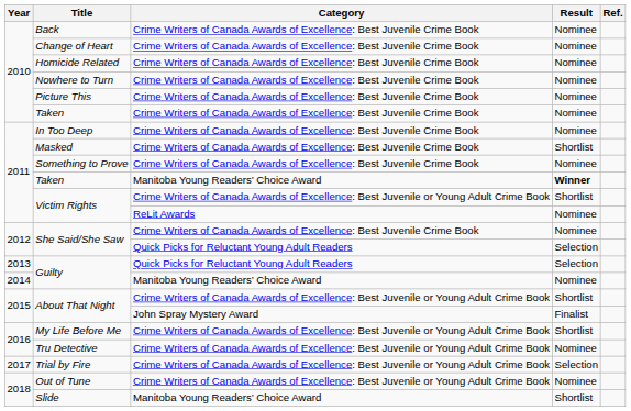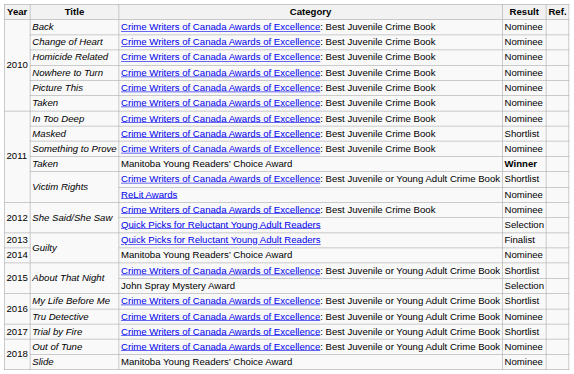 <table class="wikitable sortable mw-collapsible">
 <tr>
 <th>Year</th>
 <th>Title</th>
 <th>Category</th>
 <th>Result</th>
 <th>Ref.</th>
 </tr>
 <tr>
 <td rowspan="6">2010</td>
 <td><em>Back</em></td>
 <td><a href='#'>Crime Writers of Canada Awards of Excellence</a>: Best Juvenile Crime Book</td>
 <td>Nominee</td>
 <td></td>
 </tr>
 <tr>
 <td><em>Change of Heart</em></td>
 <td><a href='#'>Crime Writers of Canada Awards of Excellence</a>: Best Juvenile Crime Book</td>
 <td>Nominee</td>
 <td></td>
 </tr>
 <tr>
 <td><em>Homicide Related</em></td>
 <td><a href='#'>Crime Writers of Canada Awards of Excellence</a>: Best Juvenile Crime Book</td>
 <td>Nominee</td>
 <td></td>
 </tr>
 <tr>
 <td><em>Nowhere to Turn</em></td>
 <td><a href='#'>Crime Writers of Canada Awards of Excellence</a>: Best Juvenile Crime Book</td>
 <td>Nominee</td>
 <td></td>
 </tr>
 <tr>
 <td><em>Picture This</em></td>
 <td><a href='#'>Crime Writers of Canada Awards of Excellence</a>: Best Juvenile Crime Book</td>
 <td>Nominee</td>
 <td></td>
 </tr>
 <tr>
 <td><em>Taken</em></td>
 <td><a href='#'>Crime Writers of Canada Awards of Excellence</a>: Best Juvenile Crime Book</td>
 <td>Nominee</td>
 <td></td>
 </tr>
 <tr>
 <td rowspan="6">2011</td>
 <td><em>In Too Deep</em></td>
 <td><a href='#'>Crime Writers of Canada Awards of Excellence</a>: Best Juvenile Crime Book</td>
 <td>Nominee</td>
 <td></td>
 </tr>
 <tr>
 <td><em>Masked</em></td>
 <td><a href='#'>Crime Writers of Canada Awards of Excellence</a>: Best Juvenile Crime Book</td>
 <td>Shortlist</td>
 <td></td>
 </tr>
 <tr>
 <td><em>Something to Prove</em></td>
 <td><a href='#'>Crime Writers of Canada Awards of Excellence</a>: Best Juvenile Crime Book</td>
 <td>Nominee</td>
 <td></td>
 </tr>
 <tr>
 <td><em>Taken</em></td>
 <td>Manitoba Young Readers’ Choice Award</td>
 <td><strong>Winner</strong></td>
 <td></td>
 </tr>
 <tr>
 <td rowspan="2"><em>Victim Rights</em></td>
 <td><a href='#'>Crime Writers of Canada Awards of Excellence</a>: Best Juvenile or Young Adult Crime Book</td>
 <td>Shortlist</td>
 <td></td>
 </tr>
 <tr>
 <td><a href='#'>ReLit Awards</a></td>
 <td>Nominee</td>
 <td></td>
 </tr>
 <tr>
 <td rowspan="2">2012</td>
 <td rowspan="2"><em>She Said/She Saw</em></td>
 <td><a href='#'>Crime Writers of Canada Awards of Excellence</a>: Best Juvenile Crime Book</td>
 <td>Nominee</td>
 <td></td>
 </tr>
 <tr>
 <td><a href='#'>Quick Picks for Reluctant Young Adult Readers</a></td>
 <td>Selection</td>
 <td></td>
 </tr>
 <tr>
 <td>2013</td>
 <td rowspan="2"><em>Guilty</em></td>
 <td><a href='#'>Quick Picks for Reluctant Young Adult Readers</a></td>
-<td>Selection</td>
+<td>Finalist</td>
 <td></td>
 </tr>
 <tr>
 <td>2014</td>
 <td>Manitoba Young Readers’ Choice Award</td>
 <td>Nominee</td>
 <td></td>
 </tr>
 <tr>
 <td rowspan="2">2015</td>
 <td rowspan="2"><em>About That Night</em></td>
 <td><a href='#'>Crime Writers of Canada Awards of Excellence</a>: Best Juvenile or Young Adult Crime Book</td>
 <td>Shortlist</td>
 <td></td>
 </tr>
 <tr>
 <td>John Spray Mystery Award</td>
-<td>Finalist</td>
+<td>Selection</td>
 <td></td>
 </tr>
 <tr>
 <td rowspan="2">2016</td>
 <td><em>My Life Before Me</em></td>
 <td><a href='#'>Crime Writers of Canada Awards of Excellence</a>: Best Juvenile or Young Adult Crime Book</td>
 <td>Shortlist</td>
 <td></td>
 </tr>
 <tr>
 <td><em>Tru Detective</em></td>
 <td><a href='#'>Crime Writers of Canada Awards of Excellence</a>: Best Juvenile or Young Adult Crime Book</td>
 <td>Nominee</td>
 <td></td>
 </tr>
 <tr>
 <td>2017</td>
 <td><em>Trial by Fire</em></td>
 <td><a href='#'>Crime Writers of Canada Awards of Excellence</a>: Best Juvenile or Young Adult Crime Book</td>
-<td>Selection</td>
+<td>Shortlist</td>
 <td></td>
 </tr>
 <tr>
 <td rowspan="2">2018</td>
 <td><em>Out of Tune</em></td>
 <td><a href='#'>Crime Writers of Canada Awards of Excellence</a>: Best Juvenile or Young Adult Crime Book</td>
 <td>Nominee</td>
 <td></td>
 </tr>
 <tr>
 <td><em>Slide</em></td>
 <td>Manitoba Young Readers’ Choice Award</td>
-<td>Shortlist</td>
+<td>Nominee</td>
 <td></td>
 </tr>
 </table>
